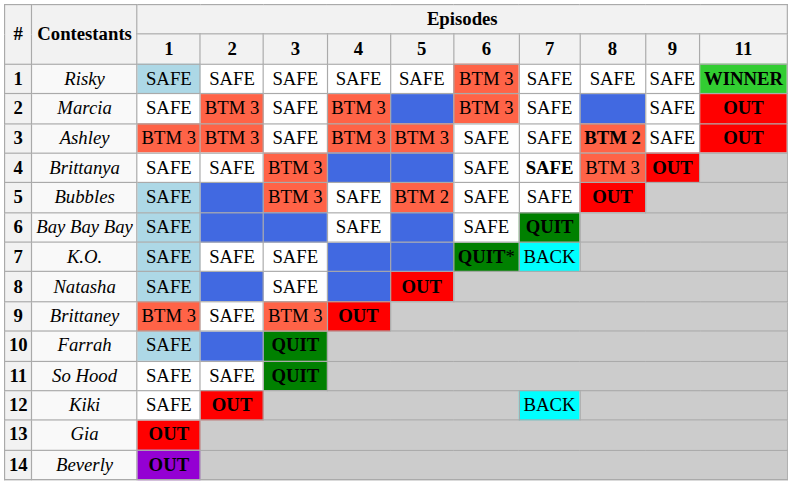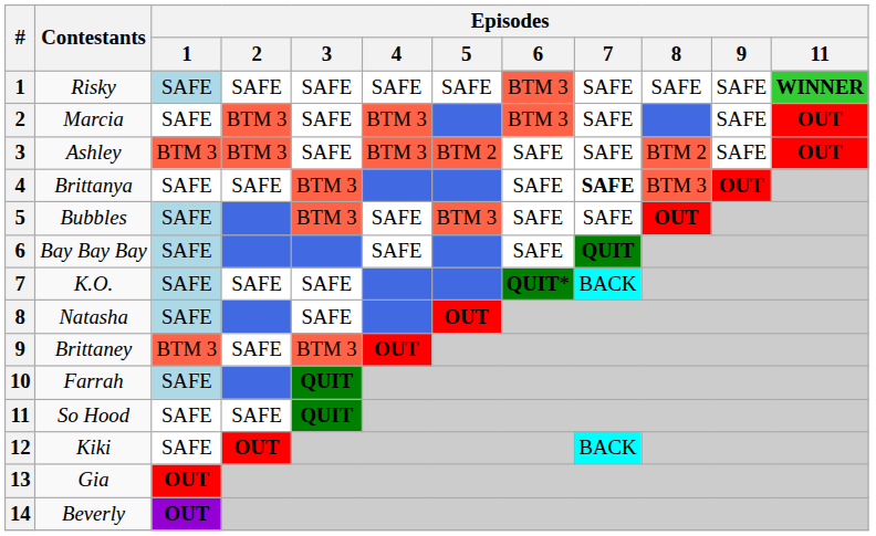 <table class="wikitable" style="text-align:center">
 <tr>
 <th rowspan=2>#</th>
 <th rowspan=2>Contestants</th>
 <th colspan=11>Episodes</th>
 </tr>
 <tr>
 <th>1</th>
 <th>2</th>
 <th>3</th>
 <th>4</th>
 <th>5</th>
 <th>6</th>
 <th>7</th>
 <th>8</th>
 <th>9</th>
 <th>11</th>
 </tr>
 <tr>
 <th>1</th>
 <td><em>Risky</em></td>
 <td bgcolor="lightblue">SAFE</td>
 <td bgcolor="white">SAFE</td>
 <td bgcolor="white">SAFE</td>
 <td bgcolor="white">SAFE</td>
 <td bgcolor="white">SAFE</td>
 <td bgcolor="tomato">BTM 3</td>
 <td bgcolor="white">SAFE</td>
 <td bgcolor="white">SAFE</td>
 <td bgcolor="white">SAFE</td>
 <td bgcolor="limegreen"><strong>WINNER</strong></td>
 </tr>
 <tr>
 <th>2</th>
 <td><em>Marcia</em></td>
 <td bgcolor="white">SAFE</td>
 <td bgcolor="tomato">BTM 3</td>
 <td bgcolor="white">SAFE</td>
 <td bgcolor="tomato">BTM 3</td>
 <td bgcolor="royalblue"></td>
 <td bgcolor="tomato">BTM 3</td>
 <td bgcolor="white">SAFE</td>
 <td bgcolor="royalblue"></td>
 <td bgcolor="white">SAFE</td>
 <td bgcolor="red"><strong>OUT</strong></td>
 </tr>
 <tr>
 <th>3</th>
 <td><em>Ashley</em></td>
 <td bgcolor="tomato">BTM 3</td>
 <td bgcolor="tomato">BTM 3</td>
 <td bgcolor="white">SAFE</td>
 <td bgcolor="tomato">BTM 3</td>
-<td bgcolor="tomato">BTM 3</td>
+<td bgcolor="tomato">BTM 2</td>
 <td bgcolor="white">SAFE</td>
 <td bgcolor="white">SAFE</td>
-<td bgcolor="tomato"><strong>BTM 2</strong></td>
+<td bgcolor="tomato">BTM 2</td>
 <td bgcolor="white">SAFE</td>
 <td bgcolor="red"><strong>OUT</strong></td>
 </tr>
 <tr>
 <th>4</th>
 <td><em>Brittanya</em></td>
 <td bgcolor="white">SAFE</td>
 <td bgcolor="white">SAFE</td>
 <td bgcolor="tomato">BTM 3</td>
 <td bgcolor="royalblue"></td>
 <td bgcolor="royalblue"></td>
 <td bgcolor="white">SAFE</td>
 <td bgcolor="white"><strong>SAFE</strong></td>
 <td bgcolor="tomato">BTM 3</td>
 <td bgcolor="red"><strong>OUT</strong></td>
 <td bgcolor="CCCCCC"></td>
 </tr>
 <tr>
 <th>5</th>
 <td><em>Bubbles</em></td>
 <td bgcolor="lightblue">SAFE</td>
 <td bgcolor="royalblue"></td>
 <td bgcolor="tomato">BTM 3</td>
 <td bgcolor="white">SAFE</td>
-<td bgcolor="tomato">BTM 2</td>
+<td bgcolor="tomato">BTM 3</td>
 <td bgcolor="white">SAFE</td>
 <td bgcolor="white">SAFE</td>
 <td bgcolor="red"><strong>OUT</strong></td>
 <td bgcolor="CCCCCC" colspan=2></td>
 </tr>
 <tr>
 <th>6</th>
 <td><em>Bay Bay Bay</em></td>
 <td bgcolor="lightblue">SAFE</td>
 <td bgcolor="royalblue"></td>
 <td bgcolor="royalblue"></td>
 <td bgcolor="white">SAFE</td>
 <td bgcolor="royalblue"></td>
 <td bgcolor="white">SAFE</td>
 <td bgcolor="green"><span><strong>QUIT</strong></span></td>
 <td bgcolor="CCCCCC" colspan=3></td>
 </tr>
 <tr>
 <th>7</th>
 <td><em>K.O.</em></td>
 <td bgcolor="lightblue">SAFE</td>
 <td bgcolor="white">SAFE</td>
 <td bgcolor="white">SAFE</td>
 <td bgcolor="royalblue"></td>
 <td bgcolor="royalblue"></td>
 <td bgcolor="green"><span><strong>QUIT</strong>*</span></td>
 <td bgcolor="aqua">BACK</td>
 <td bgcolor="CCCCCC" colspan=3></td>
 </tr>
 <tr>
 <th>8</th>
 <td><em>Natasha</em></td>
 <td bgcolor="lightblue">SAFE</td>
 <td bgcolor="royalblue"></td>
 <td bgcolor="white">SAFE</td>
 <td bgcolor="royalblue"></td>
 <td bgcolor="red"><strong>OUT</strong></td>
 <td bgcolor="CCCCCC" colspan=5></td>
 </tr>
 <tr>
 <th>9</th>
 <td><em>Brittaney</em></td>
 <td bgcolor="tomato">BTM 3</td>
 <td bgcolor="white">SAFE</td>
 <td bgcolor="tomato">BTM 3</td>
 <td bgcolor="red"><strong>OUT</strong></td>
 <td bgcolor="CCCCCC" colspan=6></td>
 </tr>
 <tr>
 <th>10</th>
 <td><em>Farrah</em></td>
 <td bgcolor="lightblue">SAFE</td>
 <td bgcolor="royalblue"></td>
 <td bgcolor="green"><span><strong>QUIT</strong></span></td>
 <td bgcolor="#CCCCCC" colspan=7></td>
 </tr>
 <tr>
 <th>11</th>
 <td><em>So Hood</em></td>
 <td bgcolor="white">SAFE</td>
 <td bgcolor="white">SAFE</td>
 <td bgcolor="green"><span><strong>QUIT</strong></span></td>
 <td bgcolor="#CCCCCC" colspan=7></td>
 </tr>
 <tr>
 <th>12</th>
 <td><em>Kiki</em></td>
 <td bgcolor="white">SAFE</td>
 <td bgcolor="red"><strong>OUT</strong></td>
 <td bgcolor="#CCCCCC" colspan=4></td>
 <td bgcolor="aqua">BACK</td>
 <td bgcolor="#CCCCCC" colspan=3></td>
 </tr>
 <tr>
 <th>13</th>
 <td><em>Gia</em></td>
 <td bgcolor="red"><strong>OUT</strong></td>
 <td bgcolor="#CCCCCC" colspan=9></td>
 </tr>
 <tr>
 <th>14</th>
 <td><em>Beverly</em></td>
 <td bgcolor="darkviolet"><span><strong>OUT</strong></span></td>
 <td bgcolor="#CCCCCC" colspan=9></td>
 </tr>
 <tr>
 </tr>
 </table>
